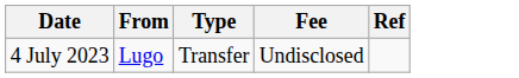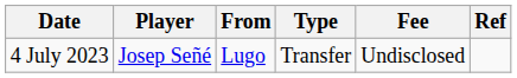 <table class="wikitable">
 <tr>
 <th>Date</th>
+<th>Player</th>
 <th>From</th>
 <th>Type</th>
 <th>Fee</th>
 <th>Ref</th>
 </tr>
 <tr>
 <td>4 July 2023</td>
+<td> <a href='#'>Josep Señé</a></td>
 <td><a href='#'>Lugo</a></td>
 <td>Transfer</td>
 <td>Undisclosed</td>
 <td></td>
 </tr>
 </table>
